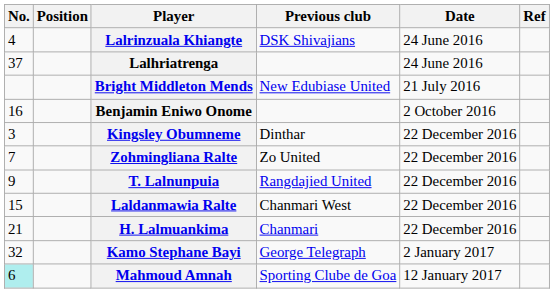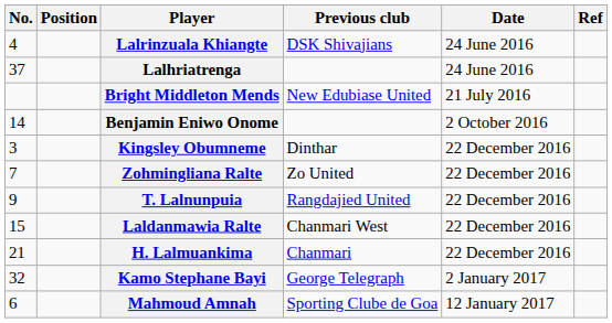 <table class="wikitable plainrowheaders" style="text-align:center; text-align:left">
 <tr>
 <th>No.</th>
 <th scope="col">Position</th>
 <th scope="col">Player</th>
 <th scope="col">Previous club</th>
 <th scope="col">Date</th>
 <th scope="col">Ref</th>
 </tr>
 <tr>
 <td>4</td>
 <td></td>
 <th scope="row"> <a href='#'>Lalrinzuala Khiangte</a></th>
 <td> <a href='#'>DSK Shivajians</a></td>
 <td>24 June 2016</td>
 <td></td>
 </tr>
 <tr>
 <td>37</td>
 <td></td>
 <th scope="row"> Lalhriatrenga</th>
 <td></td>
 <td>24 June 2016</td>
 <td></td>
 </tr>
 <tr>
 <td></td>
 <td></td>
 <th scope="row"> <a href='#'>Bright Middleton Mends</a></th>
 <td> <a href='#'>New Edubiase United</a></td>
 <td>21 July 2016</td>
 <td></td>
 </tr>
 <tr>
-<td>16</td>
+<td>14</td>
 <td></td>
 <th scope="row"> Benjamin Eniwo Onome</th>
 <td></td>
 <td>2 October 2016</td>
 <td></td>
 </tr>
 <tr>
 <td>3</td>
 <td></td>
 <th scope="row"> <a href='#'>Kingsley Obumneme</a></th>
 <td> Dinthar</td>
 <td>22 December 2016</td>
 <td></td>
 </tr>
 <tr>
 <td>7</td>
 <td></td>
 <th scope="row"> <a href='#'>Zohmingliana Ralte</a></th>
 <td> Zo United</td>
 <td>22 December 2016</td>
 <td></td>
 </tr>
 <tr>
 <td>9</td>
 <td></td>
 <th scope="row"> <a href='#'>T. Lalnunpuia</a></th>
 <td> <a href='#'>Rangdajied United</a></td>
 <td>22 December 2016</td>
 <td></td>
 </tr>
 <tr>
 <td>15</td>
 <td></td>
 <th scope="row"> <a href='#'>Laldanmawia Ralte</a></th>
 <td> Chanmari West</td>
 <td>22 December 2016</td>
 <td></td>
 </tr>
 <tr>
 <td>21</td>
 <td></td>
 <th scope="row"> <a href='#'>H. Lalmuankima</a></th>
 <td> <a href='#'>Chanmari</a></td>
 <td>22 December 2016</td>
 <td></td>
 </tr>
 <tr>
 <td>32</td>
 <td></td>
 <th scope="row"> <a href='#'>Kamo Stephane Bayi</a></th>
 <td> <a href='#'>George Telegraph</a></td>
 <td>2 January 2017</td>
 <td></td>
 </tr>
 <tr>
-<td style="background: paleturquoise;">6</td>
+<td>6</td>
 <td></td>
 <th scope="row"> <a href='#'>Mahmoud Amnah</a></th>
 <td> <a href='#'>Sporting Clube de Goa</a></td>
 <td>12 January 2017</td>
 <td></td>
 </tr>
 </table>
